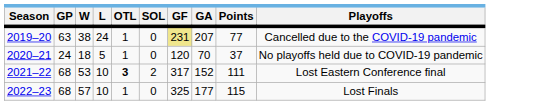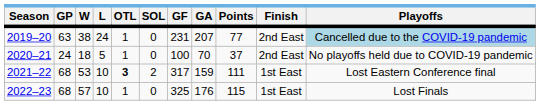 <table class="wikitable" style="text-align:center">
 <tr style="border-top:#68B1E2 5px solid; border-bottom:#000000 5px solid">
 <th>Season</th>
 <th>GP</th>
 <th>W</th>
 <th>L</th>
 <th>OTL</th>
 <th>SOL</th>
 <th>GF</th>
 <th>GA</th>
 <th>Points</th>
+<th>Finish</th>
 <th>Playoffs</th>
 </tr>
 <tr>
 <td><a href='#'>2019–20</a></td>
 <td>63</td>
 <td>38</td>
 <td>24</td>
 <td>1</td>
 <td>0</td>
-<td style="background: khaki;">231</td>
+<td>231</td>
 <td>207</td>
 <td>77</td>
-<td>Cancelled due to the <a href='#'>COVID-19 pandemic</a></td>
+<td>2nd East</td>
+<td style="background: lightblue;">Cancelled due to the <a href='#'>COVID-19 pandemic</a></td>
 </tr>
 <tr>
 <td><a href='#'>2020–21</a></td>
 <td>24</td>
 <td>18</td>
 <td>5</td>
 <td>1</td>
 <td>0</td>
-<td>120</td>
+<td>100</td>
 <td>70</td>
 <td>37</td>
+<td>2nd East</td>
 <td>No playoffs held due to COVID-19 pandemic</td>
 </tr>
 <tr>
 <td><a href='#'>2021–22</a></td>
 <td>68</td>
 <td>53</td>
 <td>10</td>
 <td><strong>3</strong></td>
 <td>2</td>
 <td>317</td>
-<td>152</td>
+<td>159</td>
 <td>111</td>
+<td>1st East</td>
 <td>Lost Eastern Conference final</td>
 </tr>
 <tr>
 <td><a href='#'>2022–23</a></td>
 <td>68</td>
 <td>57</td>
 <td>10</td>
 <td>1</td>
 <td>0</td>
 <td>325</td>
-<td>177</td>
+<td>176</td>
 <td>115</td>
+<td>1st East</td>
 <td>Lost Finals</td>
 </tr>
 </table>
